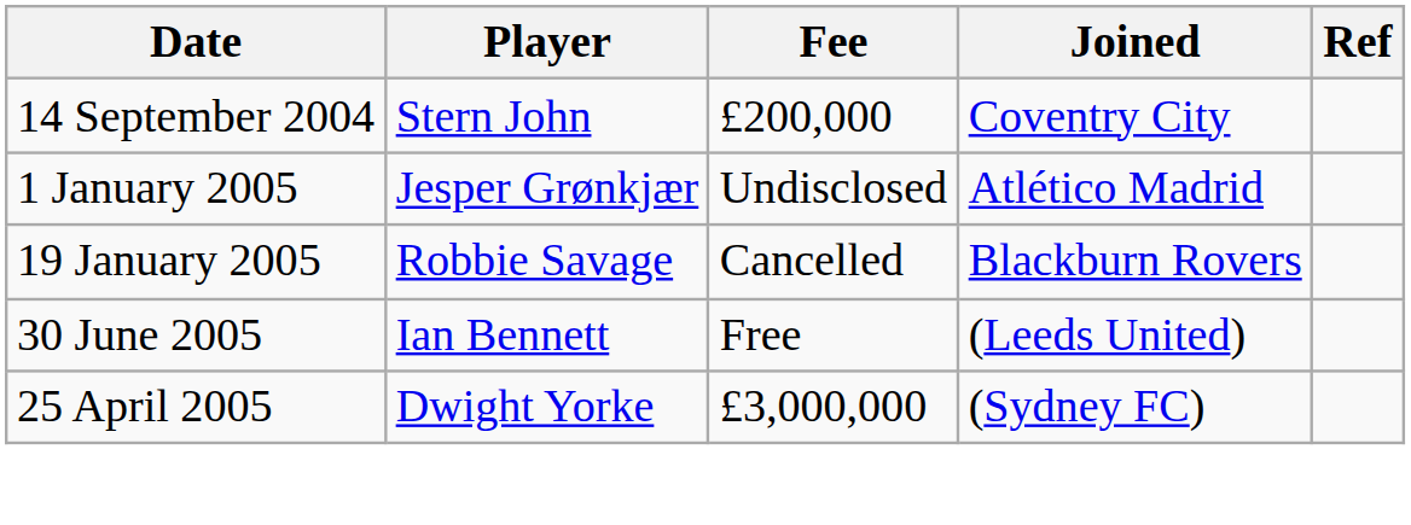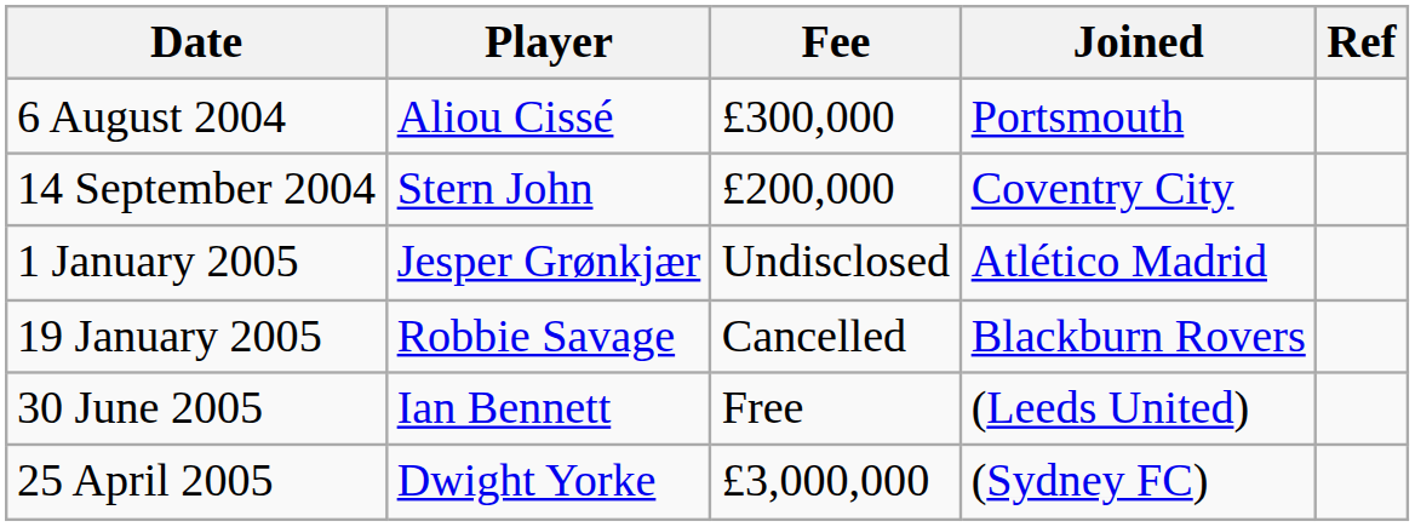 <table class="wikitable" style="text-align: left">
 <tr>
 <th>Date</th>
 <th>Player</th>
 <th>Fee</th>
 <th>Joined</th>
 <th>Ref</th>
+</tr>
+<tr>
+<td>6 August 2004</td>
+<td><a href='#'>Aliou Cissé</a></td>
+<td>£300,000</td>
+<td><a href='#'>Portsmouth</a></td>
+<td style="text-align: center"></td>
 </tr>
 <tr>
 <td>14 September 2004</td>
 <td><a href='#'>Stern John</a></td>
 <td>£200,000</td>
 <td><a href='#'>Coventry City</a></td>
 <td style="text-align: center"></td>
 </tr>
 <tr>
 <td>1 January 2005</td>
 <td><a href='#'>Jesper Grønkjær</a></td>
 <td>Undisclosed</td>
 <td><a href='#'>Atlético Madrid</a></td>
 <td style="text-align: center"></td>
 </tr>
 <tr>
 <td>19 January 2005</td>
 <td><a href='#'>Robbie Savage</a></td>
 <td>Cancelled</td>
 <td><a href='#'>Blackburn Rovers</a></td>
 <td style="text-align: center"></td>
 </tr>
 <tr>
 <td>30 June 2005</td>
 <td><a href='#'>Ian Bennett</a></td>
 <td>Free</td>
 <td>(<a href='#'>Leeds United</a>)</td>
 <td style="text-align: center"></td>
 </tr>
 <tr>
 <td>25 April 2005</td>
 <td><a href='#'>Dwight Yorke</a></td>
 <td>£3,000,000</td>
 <td>(<a href='#'>Sydney FC</a>)</td>
 <td style="text-align: center"></td>
 </tr>
 </table>
